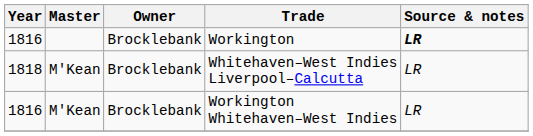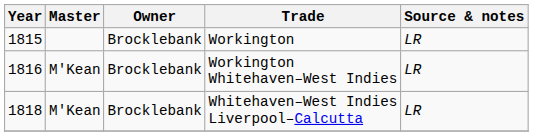 <table class=" wikitable">
 <tr>
 <th>Year</th>
 <th>Master</th>
 <th>Owner</th>
 <th>Trade</th>
 <th>Source & notes</th>
 </tr>
 <tr>
-<td>1816</td>
+<td>1815</td>
 <td></td>
 <td>Brocklebank</td>
 <td>Workington</td>
-<td><strong><em>LR</em></strong></td>
-</tr>
-<tr>
-<td>1818</td>
-<td>M'Kean</td>
-<td>Brocklebank</td>
-<td>Whitehaven–West Indies<br>Liverpool–<a href='#'>Calcutta</a></td>
 <td><em>LR</em></td>
 </tr>
 <tr>
 <td>1816</td>
 <td>M'Kean</td>
 <td>Brocklebank</td>
 <td>Workington<br>Whitehaven–West Indies</td>
 <td><em>LR</em></td>
 </tr>
 <tr>
+<td>1818</td>
+<td>M'Kean</td>
+<td>Brocklebank</td>
+<td>Whitehaven–West Indies<br>Liverpool–<a href='#'>Calcutta</a></td>
+<td><em>LR</em></td>
+</tr>
+<tr>
 </tr>
 </table>
